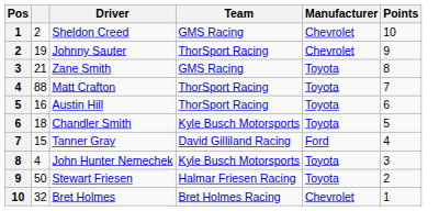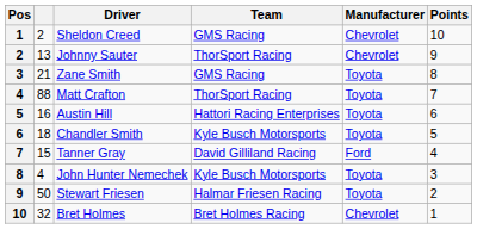 <table class="wikitable" style="font-size:95%">
 <tr>
 <th>Pos</th>
 <th></th>
 <th>Driver</th>
 <th>Team</th>
 <th>Manufacturer</th>
 <th>Points</th>
 </tr>
 <tr>
 <th>1</th>
 <td>2</td>
 <td><a href='#'>Sheldon Creed</a></td>
 <td><a href='#'>GMS Racing</a></td>
 <td><a href='#'>Chevrolet</a></td>
 <td>10</td>
 </tr>
 <tr>
 <th>2</th>
-<td>19</td>
+<td>13</td>
 <td><a href='#'>Johnny Sauter</a></td>
 <td><a href='#'>ThorSport Racing</a></td>
 <td><a href='#'>Chevrolet</a></td>
 <td>9</td>
 </tr>
 <tr>
 <th>3</th>
 <td>21</td>
 <td><a href='#'>Zane Smith</a></td>
 <td><a href='#'>GMS Racing</a></td>
 <td><a href='#'>Toyota</a></td>
 <td>8</td>
 </tr>
 <tr>
 <th>4</th>
 <td>88</td>
 <td><a href='#'>Matt Crafton</a></td>
 <td><a href='#'>ThorSport Racing</a></td>
 <td><a href='#'>Toyota</a></td>
 <td>7</td>
 </tr>
 <tr>
 <th>5</th>
 <td>16</td>
 <td><a href='#'>Austin Hill</a></td>
-<td><a href='#'>ThorSport Racing</a></td>
+<td><a href='#'>Hattori Racing Enterprises</a></td>
 <td><a href='#'>Toyota</a></td>
 <td>6</td>
 </tr>
 <tr>
 <th>6</th>
 <td>18</td>
 <td><a href='#'>Chandler Smith</a></td>
 <td><a href='#'>Kyle Busch Motorsports</a></td>
 <td><a href='#'>Toyota</a></td>
 <td>5</td>
 </tr>
 <tr>
 <th>7</th>
 <td>15</td>
 <td><a href='#'>Tanner Gray</a></td>
 <td><a href='#'>David Gilliland Racing</a></td>
 <td><a href='#'>Ford</a></td>
 <td>4</td>
 </tr>
 <tr>
 <th>8</th>
 <td>4</td>
 <td><a href='#'>John Hunter Nemechek</a></td>
 <td><a href='#'>Kyle Busch Motorsports</a></td>
 <td><a href='#'>Toyota</a></td>
 <td>3</td>
 </tr>
 <tr>
 <th>9</th>
 <td>50</td>
 <td><a href='#'>Stewart Friesen</a></td>
 <td><a href='#'>Halmar Friesen Racing</a></td>
 <td><a href='#'>Toyota</a></td>
 <td>2</td>
 </tr>
 <tr>
 <th>10</th>
 <td>32</td>
 <td><a href='#'>Bret Holmes</a></td>
 <td><a href='#'>Bret Holmes Racing</a></td>
 <td><a href='#'>Chevrolet</a></td>
 <td>1</td>
 </tr>
 </table>
